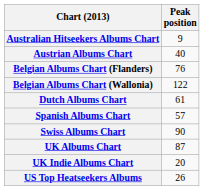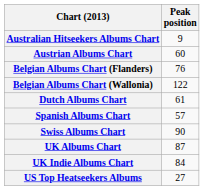 <table class="wikitable sortable plainrowheaders" style="text-align:center">
 <tr>
 <th scope="col">Chart (2013)</th>
 <th scope="col">Peak<br>position</th>
 </tr>
 <tr>
 <th scope="row"><a href='#'>Australian Hitseekers Albums Chart</a></th>
 <td>9</td>
 </tr>
 <tr>
 <th scope="row"><a href='#'>Austrian Albums Chart</a></th>
-<td>40</td>
+<td>60</td>
 </tr>
 <tr>
 <th scope="row"><a href='#'>Belgian Albums Chart</a> (Flanders)</th>
 <td>76</td>
 </tr>
 <tr>
 <th scope="row"><a href='#'>Belgian Albums Chart</a> (Wallonia)</th>
 <td>122</td>
 </tr>
 <tr>
 <th scope="row"><a href='#'>Dutch Albums Chart</a></th>
 <td>61</td>
 </tr>
 <tr>
 <th scope="row"><a href='#'>Spanish Albums Chart</a></th>
 <td>57</td>
 </tr>
 <tr>
 <th scope="row"><a href='#'>Swiss Albums Chart</a></th>
 <td>90</td>
 </tr>
 <tr>
 <th scope="row"><a href='#'>UK Albums Chart</a></th>
 <td>87</td>
 </tr>
 <tr>
 <th scope="row"><a href='#'>UK Indie Albums Chart</a></th>
-<td>20</td>
+<td>84</td>
 </tr>
 <tr>
 <th scope="row"><a href='#'>US Top Heatseekers Albums</a></th>
-<td>26</td>
+<td>27</td>
 </tr>
 </table>
